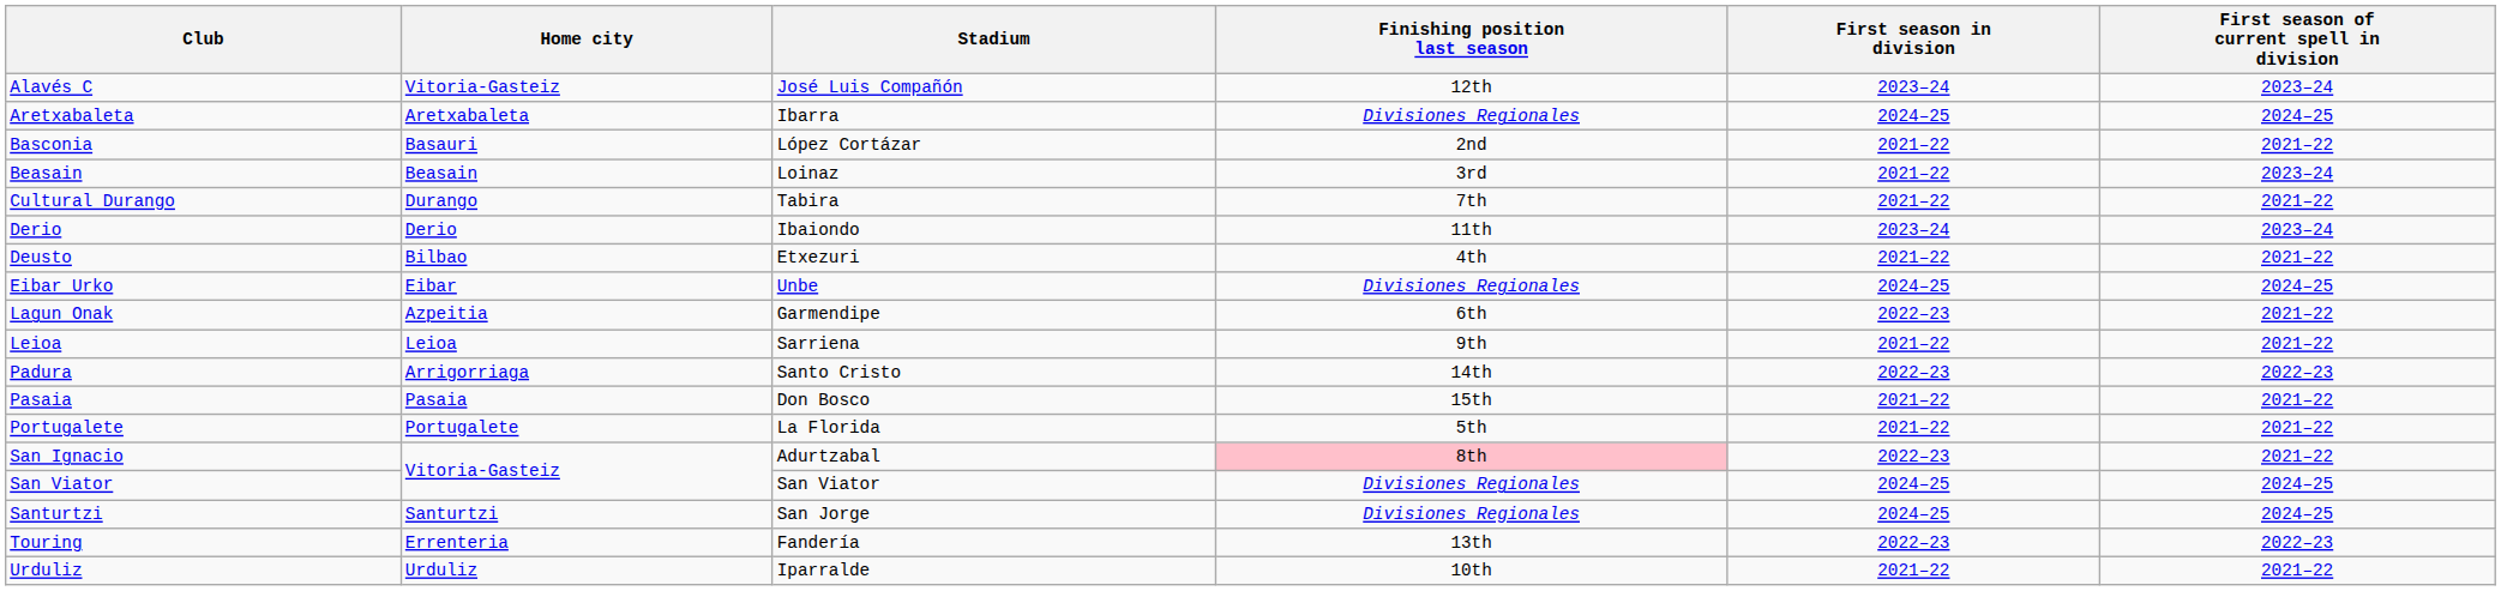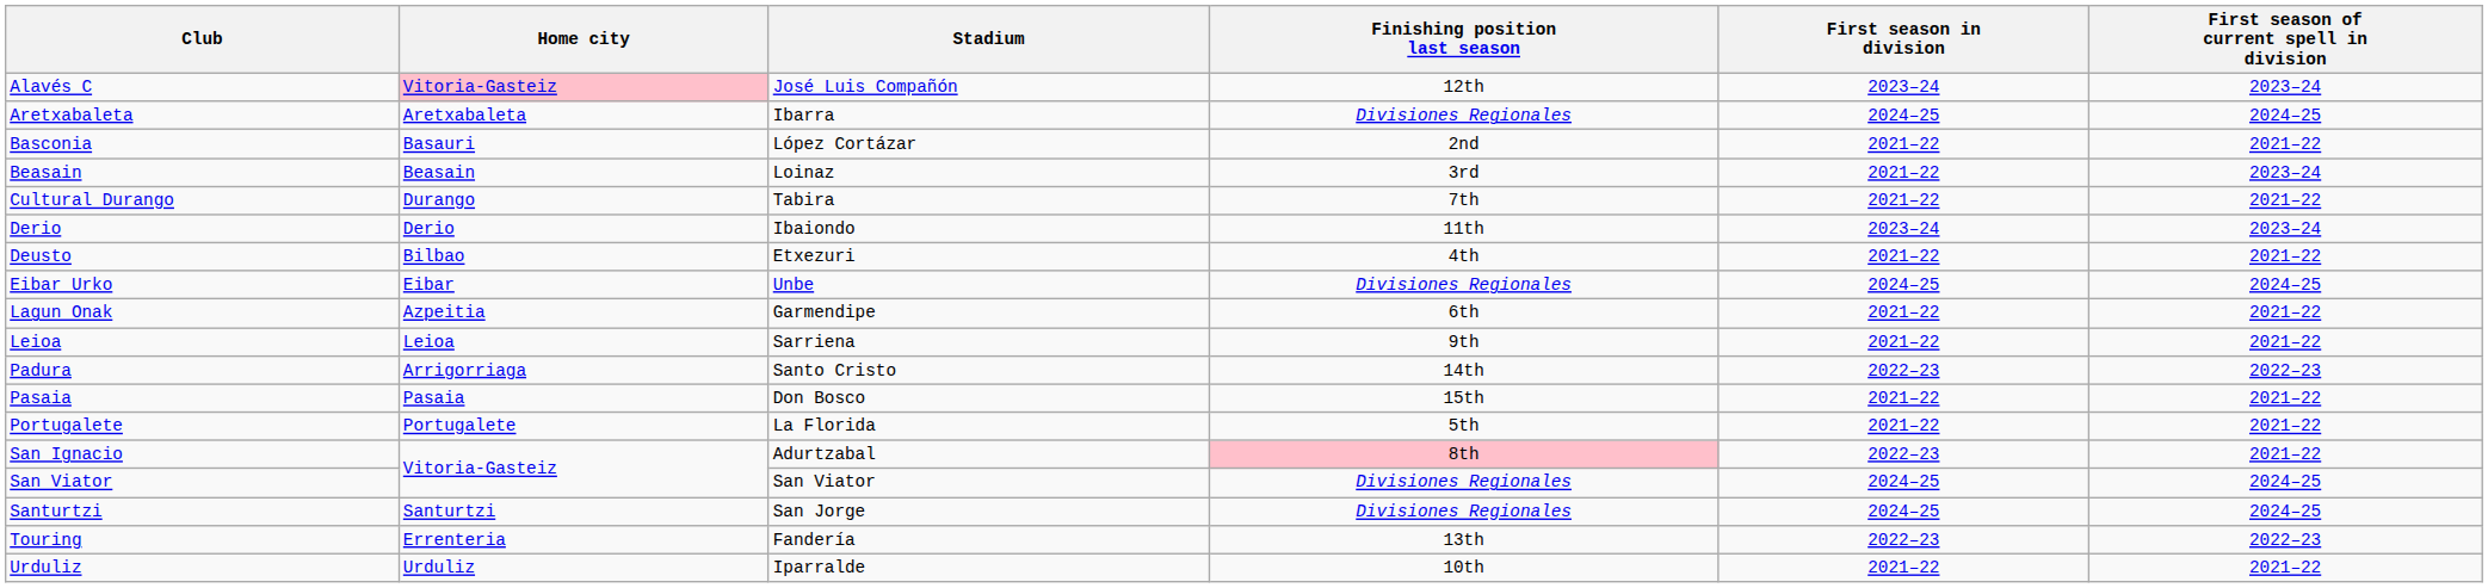 <table class="wikitable sortable" width=95% style="font-size:80%">
 <tr>
 <th>Club</th>
 <th>Home city</th>
 <th>Stadium</th>
 <th>Finishing position<br><a href='#'>last season</a></th>
 <th>First season in<br>division</th>
 <th>First season of<br>current spell in<br> division</th>
 </tr>
 <tr>
 <td style="text-align:left;"><a href='#'>Alavés C</a></td>
-<td><a href='#'>Vitoria-Gasteiz</a></td>
+<td style="background: pink;"><a href='#'>Vitoria-Gasteiz</a></td>
 <td><a href='#'>José Luis Compañón</a></td>
 <td align=center>12th</td>
 <td align=center><a href='#'>2023–24</a></td>
 <td align=center><a href='#'>2023–24</a></td>
 </tr>
 <tr>
 <td style="text-align:left;"><a href='#'>Aretxabaleta</a></td>
 <td><a href='#'>Aretxabaleta</a></td>
 <td>Ibarra</td>
 <td align=center><em><a href='#'>Divisiones Regionales</a></em></td>
 <td align=center><a href='#'>2024–25</a></td>
 <td align=center><a href='#'>2024–25</a></td>
 </tr>
 <tr>
 <td style="text-align:left;"><a href='#'>Basconia</a></td>
 <td><a href='#'>Basauri</a></td>
 <td>López Cortázar</td>
 <td align=center>2nd</td>
 <td align=center><a href='#'>2021–22</a></td>
 <td align=center><a href='#'>2021–22</a></td>
 </tr>
 <tr>
 <td style="text-align:left;"><a href='#'>Beasain</a></td>
 <td><a href='#'>Beasain</a></td>
 <td>Loinaz</td>
 <td align=center>3rd</td>
 <td align=center><a href='#'>2021–22</a></td>
 <td align=center><a href='#'>2023–24</a></td>
 </tr>
 <tr>
 <td style="text-align:left;"><a href='#'>Cultural Durango</a></td>
 <td><a href='#'>Durango</a></td>
 <td>Tabira</td>
 <td align=center>7th</td>
 <td align=center><a href='#'>2021–22</a></td>
 <td align=center><a href='#'>2021–22</a></td>
 </tr>
 <tr>
 <td style="text-align:left;"><a href='#'>Derio</a></td>
 <td><a href='#'>Derio</a></td>
 <td>Ibaiondo</td>
 <td align=center>11th</td>
 <td align=center><a href='#'>2023–24</a></td>
 <td align=center><a href='#'>2023–24</a></td>
 </tr>
 <tr>
 <td style="text-align:left;"><a href='#'>Deusto</a></td>
 <td><a href='#'>Bilbao</a></td>
 <td>Etxezuri</td>
 <td align=center>4th</td>
 <td align=center><a href='#'>2021–22</a></td>
 <td align=center><a href='#'>2021–22</a></td>
 </tr>
 <tr>
 <td style="text-align:left;"><a href='#'>Eibar Urko</a></td>
 <td><a href='#'>Eibar</a></td>
 <td><a href='#'>Unbe</a></td>
 <td align=center><em><a href='#'>Divisiones Regionales</a></em></td>
 <td align=center><a href='#'>2024–25</a></td>
 <td align=center><a href='#'>2024–25</a></td>
 </tr>
 <tr>
 <td style="text-align:left;"><a href='#'>Lagun Onak</a></td>
 <td><a href='#'>Azpeitia</a></td>
 <td>Garmendipe</td>
 <td align=center>6th</td>
-<td align=center><a href='#'>2022–23</a></td>
+<td align=center><a href='#'>2021–22</a></td>
 <td align=center><a href='#'>2021–22</a></td>
 </tr>
 <tr>
 <td style="text-align:left;"><a href='#'>Leioa</a></td>
 <td><a href='#'>Leioa</a></td>
 <td>Sarriena</td>
 <td align=center>9th</td>
 <td align=center><a href='#'>2021–22</a></td>
 <td align=center><a href='#'>2021–22</a></td>
 </tr>
 <tr>
 <td style="text-align:left;"><a href='#'>Padura</a></td>
 <td><a href='#'>Arrigorriaga</a></td>
 <td>Santo Cristo</td>
 <td align=center>14th</td>
 <td align=center><a href='#'>2022–23</a></td>
 <td align=center><a href='#'>2022–23</a></td>
 </tr>
 <tr>
 <td style="text-align:left;"><a href='#'>Pasaia</a></td>
 <td><a href='#'>Pasaia</a></td>
 <td>Don Bosco</td>
 <td align=center>15th</td>
 <td align=center><a href='#'>2021–22</a></td>
 <td align=center><a href='#'>2021–22</a></td>
 </tr>
 <tr>
 <td style="text-align:left;"><a href='#'>Portugalete</a></td>
 <td><a href='#'>Portugalete</a></td>
 <td>La Florida</td>
 <td align=center>5th</td>
 <td align=center><a href='#'>2021–22</a></td>
 <td align=center><a href='#'>2021–22</a></td>
 </tr>
 <tr>
 <td style="text-align:left;"><a href='#'>San Ignacio</a></td>
 <td rowspan="2"><a href='#'>Vitoria-Gasteiz</a></td>
 <td>Adurtzabal</td>
 <td align=center style="background: pink;">8th</td>
 <td align=center><a href='#'>2022–23</a></td>
 <td align=center><a href='#'>2021–22</a></td>
 </tr>
 <tr>
 <td style="text-align:left;"><a href='#'>San Viator</a></td>
 <td>San Viator</td>
 <td align=center><em><a href='#'>Divisiones Regionales</a></em></td>
 <td align=center><a href='#'>2024–25</a></td>
 <td align=center><a href='#'>2024–25</a></td>
 </tr>
 <tr>
 <td style="text-align:left;"><a href='#'>Santurtzi</a></td>
 <td><a href='#'>Santurtzi</a></td>
 <td>San Jorge</td>
 <td align=center><em><a href='#'>Divisiones Regionales</a></em></td>
 <td align=center><a href='#'>2024–25</a></td>
 <td align=center><a href='#'>2024–25</a></td>
 </tr>
 <tr>
 <td style="text-align:left;"><a href='#'>Touring</a></td>
 <td><a href='#'>Errenteria</a></td>
 <td>Fandería</td>
 <td align=center>13th</td>
 <td align=center><a href='#'>2022–23</a></td>
 <td align=center><a href='#'>2022–23</a></td>
 </tr>
 <tr>
 <td style="text-align:left;"><a href='#'>Urduliz</a></td>
 <td><a href='#'>Urduliz</a></td>
 <td>Iparralde</td>
 <td align=center>10th</td>
 <td align=center><a href='#'>2021–22</a></td>
 <td align=center><a href='#'>2021–22</a></td>
 </tr>
 </table>
